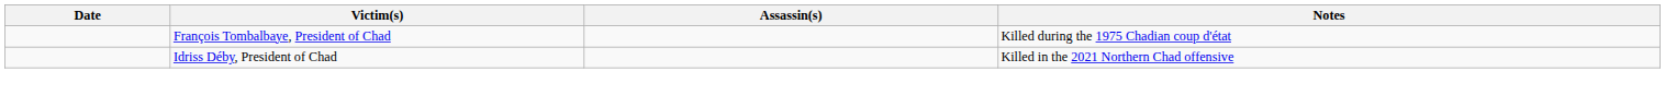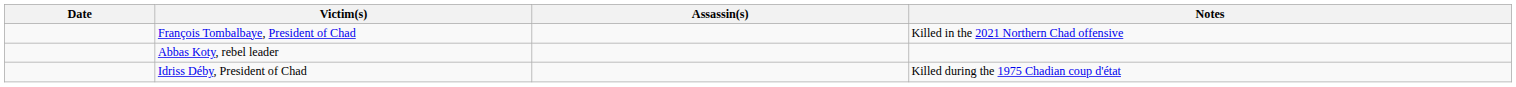 <table class="wikitable sortable" style="width:100%">
 <tr>
 <th style="width:10%">Date</th>
 <th style="width:25%">Victim(s)</th>
 <th style="width:25%">Assassin(s)</th>
 <th style="width:40%">Notes</th>
 </tr>
 <tr>
 <td></td>
 <td><a href='#'>François Tombalbaye</a>, <a href='#'>President of Chad</a></td>
 <td></td>
-<td>Killed during the <a href='#'>1975 Chadian coup d'état</a></td>
+<td>Killed in the <a href='#'>2021 Northern Chad offensive</a></td>
+</tr>
+<tr>
+<td></td>
+<td><a href='#'>Abbas Koty</a>, rebel leader</td>
+<td></td>
+<td></td>
 </tr>
 <tr>
 <td></td>
 <td><a href='#'>Idriss Déby</a>, President of Chad</td>
 <td></td>
-<td>Killed in the <a href='#'>2021 Northern Chad offensive</a></td>
+<td>Killed during the <a href='#'>1975 Chadian coup d'état</a></td>
 </tr>
 </table>
